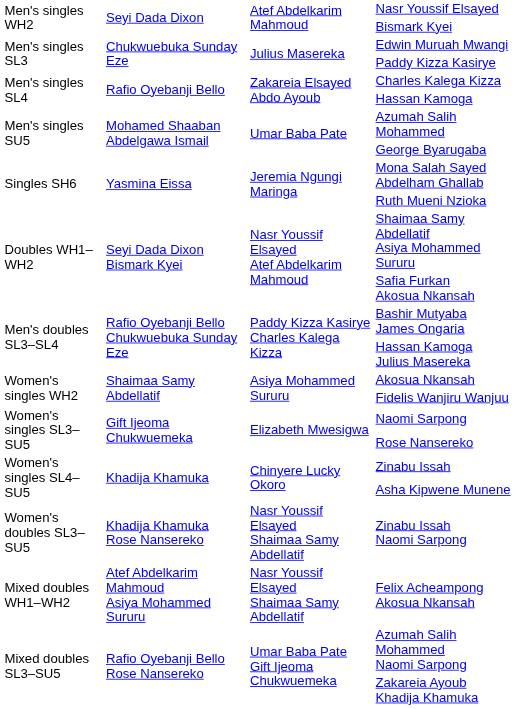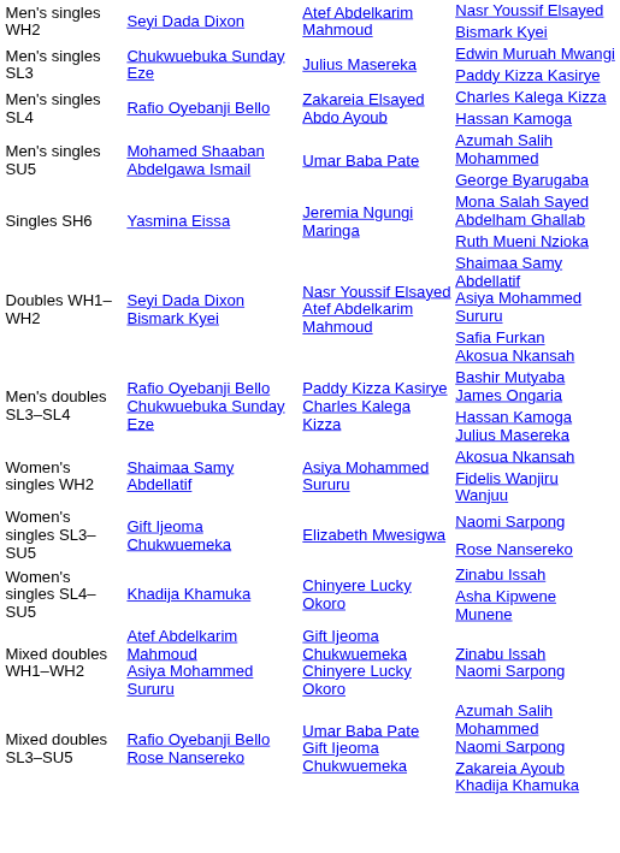 <table>
 <tr>
 <td rowspan="2">Men's singles WH2</td>
 <td rowspan="2"> <a href='#'>Seyi Dada Dixon</a></td>
 <td rowspan="2"> <a href='#'>Atef Abdelkarim Mahmoud</a></td>
 <td> <a href='#'>Nasr Youssif Elsayed</a></td>
 </tr>
 <tr>
 <td> <a href='#'>Bismark Kyei</a></td>
 </tr>
 <tr>
 <td rowspan="2">Men's singles SL3</td>
 <td rowspan="2"> <a href='#'>Chukwuebuka Sunday Eze</a></td>
 <td rowspan="2"> <a href='#'>Julius Masereka</a></td>
 <td> <a href='#'>Edwin Muruah Mwangi</a></td>
 </tr>
 <tr>
 <td> <a href='#'>Paddy Kizza Kasirye</a></td>
 </tr>
 <tr>
 <td rowspan="2">Men's singles SL4</td>
 <td rowspan="2"> <a href='#'>Rafio Oyebanji Bello</a></td>
 <td rowspan="2"> <a href='#'>Zakareia Elsayed Abdo Ayoub</a></td>
 <td> <a href='#'>Charles Kalega Kizza</a></td>
 </tr>
 <tr>
 <td> <a href='#'>Hassan Kamoga</a></td>
 </tr>
 <tr>
 <td rowspan="2">Men's singles SU5</td>
 <td rowspan="2"> <a href='#'>Mohamed Shaaban Abdelgawa Ismail</a></td>
 <td rowspan="2"> <a href='#'>Umar Baba Pate</a></td>
 <td> <a href='#'>Azumah Salih Mohammed</a></td>
 </tr>
 <tr>
 <td> <a href='#'>George Byarugaba</a></td>
 </tr>
 <tr>
 <td rowspan="2">Singles SH6</td>
 <td rowspan="2"> <a href='#'>Yasmina Eissa</a></td>
 <td rowspan="2"> <a href='#'>Jeremia Ngungi Maringa</a></td>
 <td> <a href='#'>Mona Salah Sayed Abdelham Ghallab</a></td>
 </tr>
 <tr>
 <td> <a href='#'>Ruth Mueni Nzioka</a></td>
 </tr>
 <tr>
 <td rowspan="2">Doubles WH1–WH2</td>
 <td rowspan="2"> <a href='#'>Seyi Dada Dixon</a> <br> <a href='#'>Bismark Kyei</a></td>
 <td rowspan="2"> <a href='#'>Nasr Youssif Elsayed</a> <br> <a href='#'>Atef Abdelkarim Mahmoud</a></td>
 <td> <a href='#'>Shaimaa Samy Abdellatif</a><br> <a href='#'>Asiya Mohammed Sururu</a></td>
 </tr>
 <tr>
 <td> <a href='#'>Safia Furkan</a> <br> <a href='#'>Akosua Nkansah</a></td>
 </tr>
 <tr>
 <td rowspan="2">Men's doubles SL3–SL4</td>
 <td rowspan="2"> <a href='#'>Rafio Oyebanji Bello</a><br> <a href='#'>Chukwuebuka Sunday Eze</a></td>
 <td rowspan="2"> <a href='#'>Paddy Kizza Kasirye</a><br> <a href='#'>Charles Kalega Kizza</a></td>
 <td> <a href='#'>Bashir Mutyaba</a><br> <a href='#'>James Ongaria</a></td>
 </tr>
 <tr>
 <td> <a href='#'>Hassan Kamoga</a><br> <a href='#'>Julius Masereka</a></td>
 </tr>
 <tr>
 <td rowspan="2">Women's singles WH2</td>
 <td rowspan="2"> <a href='#'>Shaimaa Samy Abdellatif</a></td>
 <td rowspan="2"> <a href='#'>Asiya Mohammed Sururu</a></td>
 <td> <a href='#'>Akosua Nkansah</a></td>
 </tr>
 <tr>
 <td> <a href='#'>Fidelis Wanjiru Wanjuu</a></td>
 </tr>
 <tr>
 <td rowspan="2">Women's singles SL3–SU5</td>
 <td rowspan="2"> <a href='#'>Gift Ijeoma Chukwuemeka</a></td>
 <td rowspan="2"> <a href='#'>Elizabeth Mwesigwa</a></td>
 <td> <a href='#'>Naomi Sarpong</a></td>
 </tr>
 <tr>
 <td> <a href='#'>Rose Nansereko</a></td>
 </tr>
 <tr>
 <td rowspan="2">Women's singles SL4–SU5</td>
 <td rowspan="2"> <a href='#'>Khadija Khamuka</a></td>
 <td rowspan="2"> <a href='#'>Chinyere Lucky Okoro</a></td>
 <td> <a href='#'>Zinabu Issah</a></td>
 </tr>
 <tr>
 <td> <a href='#'>Asha Kipwene Munene</a></td>
 </tr>
 <tr>
-<td>Women's doubles SL3–SU5</td>
-<td> <a href='#'>Khadija Khamuka</a><br> <a href='#'>Rose Nansereko</a></td>
-<td> <a href='#'>Nasr Youssif Elsayed</a> <br> <a href='#'>Shaimaa Samy Abdellatif</a></td>
-<td> <a href='#'>Zinabu Issah</a><br> <a href='#'>Naomi Sarpong</a></td>
-</tr>
-<tr>
 <td>Mixed doubles WH1–WH2</td>
 <td> <a href='#'>Atef Abdelkarim Mahmoud</a> <br> <a href='#'>Asiya Mohammed Sururu</a></td>
-<td> <a href='#'>Nasr Youssif Elsayed</a> <br> <a href='#'>Shaimaa Samy Abdellatif</a></td>
-<td> <a href='#'>Felix Acheampong</a><br> <a href='#'>Akosua Nkansah</a></td>
+<td> <a href='#'>Gift Ijeoma Chukwuemeka</a><br> <a href='#'>Chinyere Lucky Okoro</a></td>
+<td> <a href='#'>Zinabu Issah</a><br> <a href='#'>Naomi Sarpong</a></td>
 </tr>
 <tr>
 <td rowspan="2">Mixed doubles SL3–SU5</td>
 <td rowspan="2"> <a href='#'>Rafio Oyebanji Bello</a> <br> <a href='#'>Rose Nansereko</a></td>
 <td rowspan="2"> <a href='#'>Umar Baba Pate</a><br> <a href='#'>Gift Ijeoma Chukwuemeka</a></td>
 <td> <a href='#'>Azumah Salih Mohammed</a><br> <a href='#'>Naomi Sarpong</a></td>
 </tr>
 <tr>
 <td> <a href='#'>Zakareia Ayoub</a><br> <a href='#'>Khadija Khamuka</a></td>
 </tr>
 </table>
